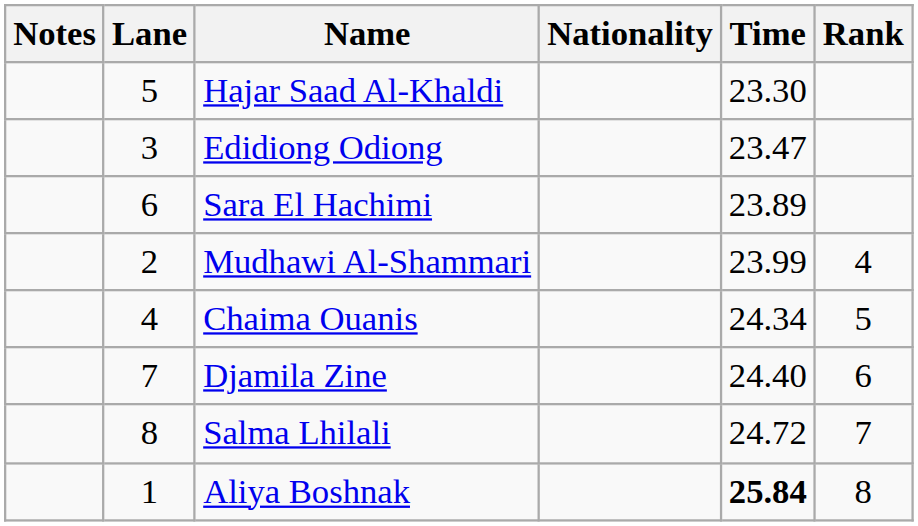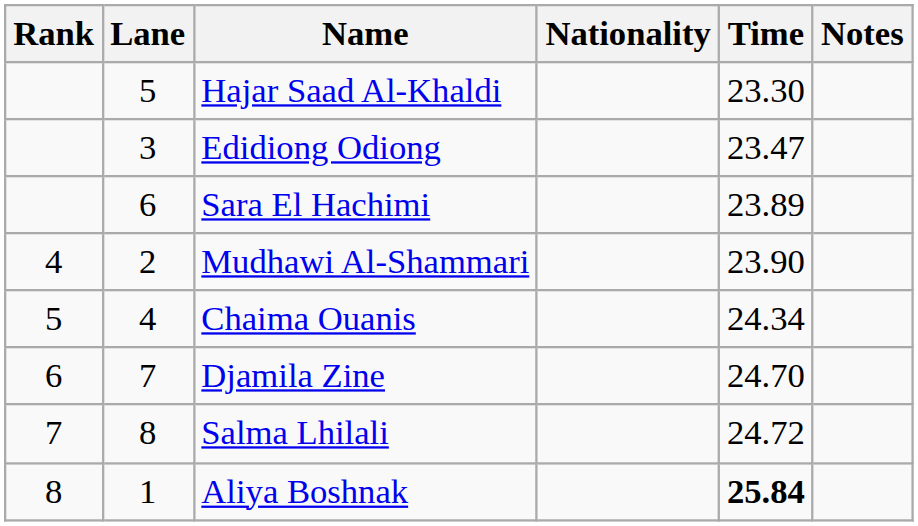 <table class="wikitable sortable" style="text-align:center;font-size:95%">
 <tr>
-<th>Notes</th>
+<th>Rank</th>
 <th>Lane</th>
 <th>Name</th>
 <th>Nationality</th>
 <th>Time</th>
-<th>Rank</th>
+<th>Notes</th>
 </tr>
 <tr>
 <td></td>
 <td>5</td>
 <td align=left><a href='#'>Hajar Saad Al-Khaldi</a></td>
 <td align=left></td>
 <td>23.30</td>
 <td></td>
 </tr>
 <tr>
 <td></td>
 <td>3</td>
 <td align=left><a href='#'>Edidiong Odiong</a></td>
 <td align=left></td>
 <td>23.47</td>
 <td></td>
 </tr>
 <tr>
 <td></td>
 <td>6</td>
 <td align=left><a href='#'>Sara El Hachimi</a></td>
 <td align=left></td>
 <td>23.89</td>
 <td></td>
 </tr>
 <tr>
-<td></td>
+<td>4</td>
 <td>2</td>
 <td align=left><a href='#'>Mudhawi Al-Shammari</a></td>
 <td align=left></td>
-<td>23.99</td>
-<td>4</td>
+<td>23.90</td>
+<td></td>
 </tr>
 <tr>
-<td></td>
+<td>5</td>
 <td>4</td>
 <td align=left><a href='#'>Chaima Ouanis</a></td>
 <td align=left></td>
 <td>24.34</td>
-<td>5</td>
+<td></td>
 </tr>
 <tr>
-<td></td>
+<td>6</td>
 <td>7</td>
 <td align=left><a href='#'>Djamila Zine</a></td>
 <td align=left></td>
-<td>24.40</td>
-<td>6</td>
+<td>24.70</td>
+<td></td>
 </tr>
 <tr>
-<td></td>
+<td>7</td>
 <td>8</td>
 <td align=left><a href='#'>Salma Lhilali</a></td>
 <td align=left></td>
 <td>24.72</td>
-<td>7</td>
+<td></td>
 </tr>
 <tr>
-<td></td>
+<td>8</td>
 <td>1</td>
 <td align=left><a href='#'>Aliya Boshnak</a></td>
 <td align=left></td>
 <td><strong>25.84</strong></td>
-<td>8</td>
+<td></td>
 </tr>
 </table>
